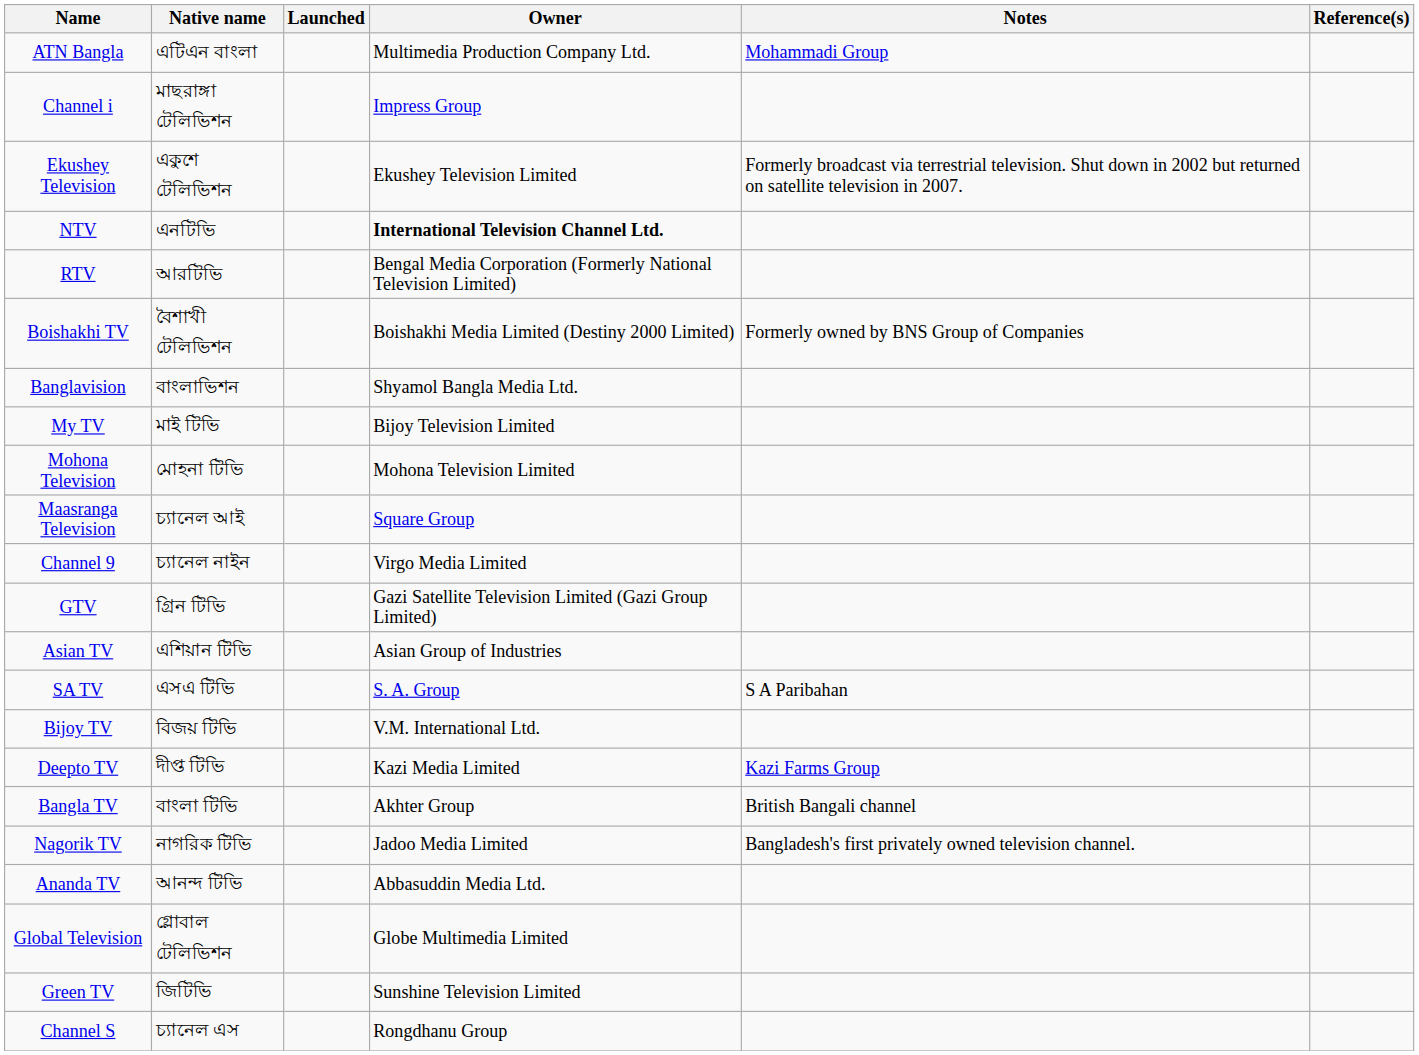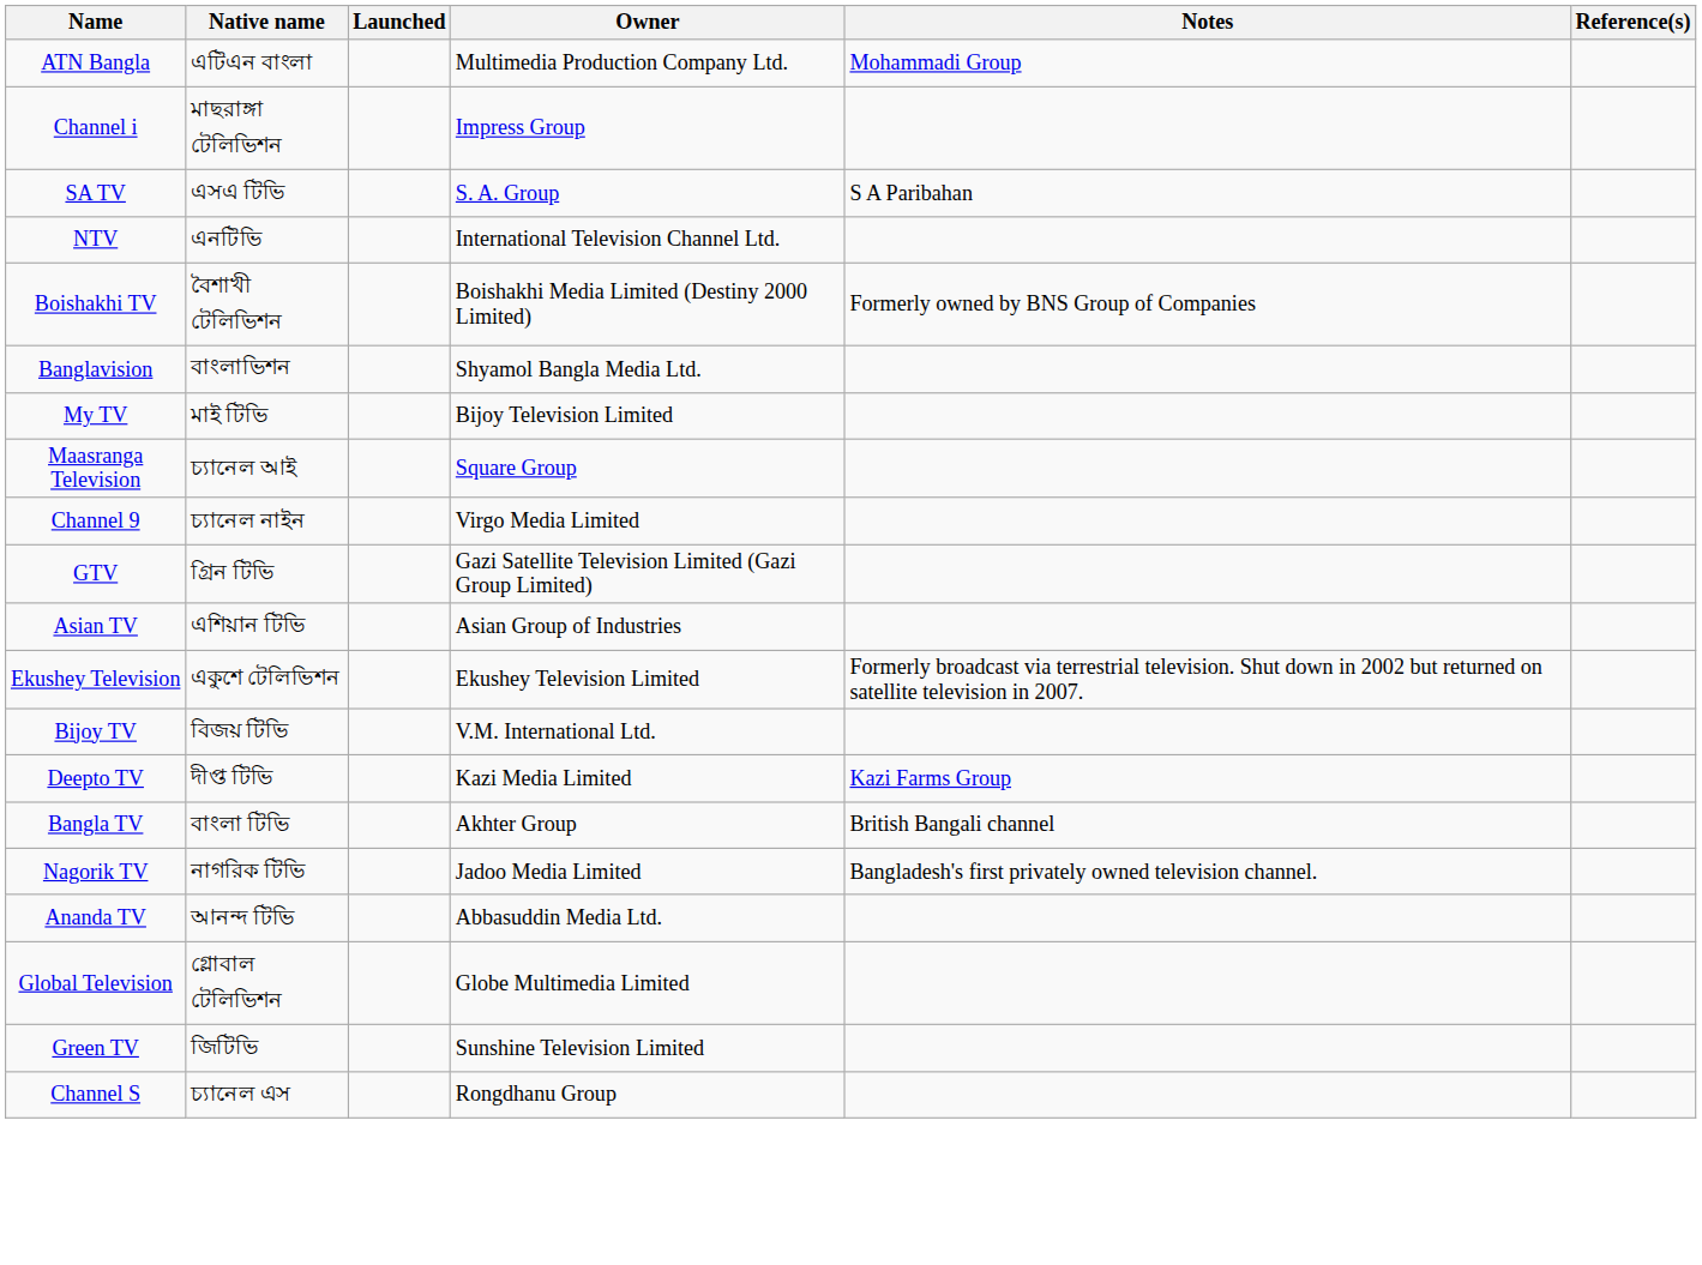 <table class="wikitable sortable">
 <tr>
 <th>Name</th>
 <th>Native name</th>
 <th>Launched</th>
 <th>Owner</th>
 <th>Notes</th>
 <th>Reference(s)</th>
 </tr>
 <tr>
 <td align="center"><a href='#'>ATN Bangla</a></td>
 <td>এটিএন বাংলা</td>
 <td></td>
 <td>Multimedia Production Company Ltd.</td>
 <td><a href='#'>Mohammadi Group</a></td>
 <td></td>
 </tr>
 <tr>
 <td align="center"><a href='#'>Channel i</a></td>
 <td>মাছরাঙ্গা টেলিভিশন</td>
 <td></td>
 <td><a href='#'>Impress Group</a></td>
 <td></td>
 <td></td>
 </tr>
 <tr>
-<td align="center"><a href='#'>Ekushey Television</a></td>
-<td>একুশে টেলিভিশন</td>
+<td align="center"><a href='#'>SA TV</a></td>
+<td>এসএ টিভি</td>
 <td></td>
-<td>Ekushey Television Limited</td>
-<td>Formerly broadcast via terrestrial television. Shut down in 2002 but returned on satellite television in 2007.</td>
+<td><a href='#'>S. A. Group</a></td>
+<td>S A Paribahan</td>
 <td></td>
 </tr>
 <tr>
 <td align="center"><a href='#'>NTV</a></td>
 <td>এনটিভি</td>
 <td></td>
-<td><strong>International Television Channel Ltd.</strong></td>
-<td></td>
-<td></td>
-</tr>
-<tr>
-<td align="center"><a href='#'>RTV</a></td>
-<td>আরটিভি</td>
-<td></td>
-<td>Bengal Media Corporation (Formerly National Television Limited)</td>
+<td>International Television Channel Ltd.</td>
 <td></td>
 <td></td>
 </tr>
 <tr>
 <td align="center"><a href='#'>Boishakhi TV</a></td>
 <td>বৈশাখী টেলিভিশন</td>
 <td></td>
 <td>Boishakhi Media Limited (Destiny 2000 Limited)</td>
 <td>Formerly owned by BNS Group of Companies</td>
 <td></td>
 </tr>
 <tr>
 <td align="center"><a href='#'>Banglavision</a></td>
 <td>বাংলাভিশন</td>
 <td></td>
 <td>Shyamol Bangla Media Ltd.</td>
 <td></td>
 <td></td>
 </tr>
 <tr>
 <td align="center"><a href='#'>My TV</a></td>
 <td>মাই টিভি</td>
 <td></td>
 <td>Bijoy Television Limited</td>
-<td></td>
-<td></td>
-</tr>
-<tr>
-<td align="center"><a href='#'>Mohona Television</a></td>
-<td>মোহনা টিভি</td>
-<td></td>
-<td>Mohona Television Limited</td>
 <td></td>
 <td></td>
 </tr>
 <tr>
 <td align="center"><a href='#'>Maasranga Television</a></td>
 <td>চ্যানেল আই</td>
 <td></td>
 <td><a href='#'>Square Group</a></td>
 <td></td>
 <td></td>
 </tr>
 <tr>
 <td align="center"><a href='#'>Channel 9</a></td>
 <td>চ্যানেল নাইন</td>
 <td></td>
 <td>Virgo Media Limited</td>
 <td></td>
 <td></td>
 </tr>
 <tr>
 <td align="center"><a href='#'>GTV</a></td>
 <td>গ্রিন টিভি</td>
 <td></td>
 <td>Gazi Satellite Television Limited (Gazi Group  Limited)</td>
 <td></td>
 <td></td>
 </tr>
 <tr>
 <td align="center"><a href='#'>Asian TV</a></td>
 <td>এশিয়ান টিভি</td>
 <td></td>
 <td>Asian Group of Industries</td>
 <td></td>
 <td></td>
 </tr>
 <tr>
-<td align="center"><a href='#'>SA TV</a></td>
-<td>এসএ টিভি</td>
+<td align="center"><a href='#'>Ekushey Television</a></td>
+<td>একুশে টেলিভিশন</td>
 <td></td>
-<td><a href='#'>S. A. Group</a></td>
-<td>S A Paribahan</td>
+<td>Ekushey Television Limited</td>
+<td>Formerly broadcast via terrestrial television. Shut down in 2002 but returned on satellite television in 2007.</td>
 <td></td>
 </tr>
 <tr>
 <td align="center"><a href='#'>Bijoy TV</a></td>
 <td>বিজয় টিভি</td>
 <td></td>
 <td>V.M. International Ltd.</td>
 <td></td>
 <td></td>
 </tr>
 <tr>
 <td align="center"><a href='#'>Deepto TV</a></td>
 <td>দীপ্ত টিভি</td>
 <td></td>
 <td>Kazi Media Limited</td>
 <td><a href='#'>Kazi Farms Group</a></td>
 <td></td>
 </tr>
 <tr>
 <td align="center"><a href='#'>Bangla TV</a></td>
 <td>বাংলা টিভি</td>
 <td></td>
 <td>Akhter Group</td>
 <td>British Bangali channel</td>
 <td></td>
 </tr>
 <tr>
 <td align="center"><a href='#'>Nagorik TV</a></td>
 <td>নাগরিক টিভি</td>
 <td></td>
 <td>Jadoo Media Limited</td>
 <td>Bangladesh's first privately owned television channel.</td>
 <td></td>
 </tr>
 <tr>
 <td align="center"><a href='#'>Ananda TV</a></td>
 <td>আনন্দ টিভি</td>
 <td></td>
 <td>Abbasuddin Media Ltd.</td>
 <td></td>
 <td></td>
 </tr>
 <tr>
 <td align="center"><a href='#'>Global Television</a></td>
 <td>গ্লোবাল টেলিভিশন</td>
 <td></td>
 <td>Globe Multimedia Limited</td>
 <td></td>
 <td></td>
 </tr>
 <tr>
 <td align="center"><a href='#'>Green TV</a> </td>
 <td>জিটিভি</td>
 <td></td>
 <td>Sunshine Television Limited</td>
 <td></td>
 <td></td>
 </tr>
 <tr>
 <td align="center"><a href='#'>Channel S</a></td>
 <td>চ্যানেল এস</td>
 <td></td>
 <td>Rongdhanu Group</td>
 <td></td>
 <td></td>
 </tr>
 </table>
